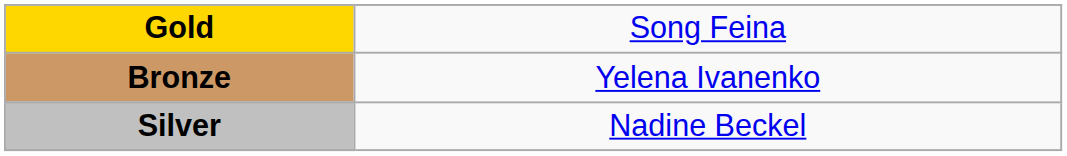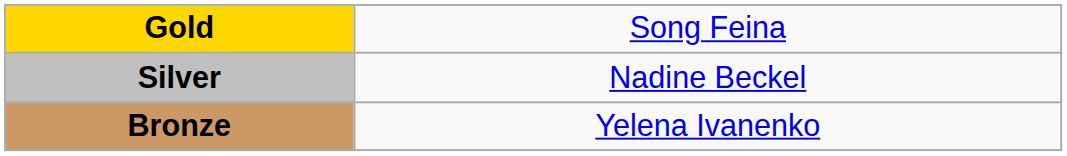 <table class="wikitable" style="text-align:center; " width="35%">
 <tr>
 <td bgcolor="gold"><strong>Gold</strong></td>
 <td><a href='#'>Song Feina</a><br>  <small><em></em></small></td>
 </tr>
 <tr>
+<td bgcolor="silver"><strong>Silver</strong></td>
+<td><a href='#'>Nadine Beckel</a><br>  <small><em></em></small></td>
+</tr>
+<tr>
 <td bgcolor="CC9966"><strong>Bronze</strong></td>
 <td><a href='#'>Yelena Ivanenko</a><br>  <small><em></em></small></td>
 </tr>
-<tr>
-<td bgcolor="silver"><strong>Silver</strong></td>
-<td><a href='#'>Nadine Beckel</a><br>  <small><em></em></small></td>
-</tr>
 </table>
